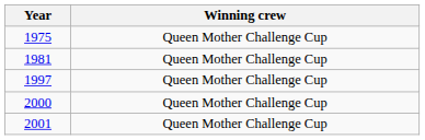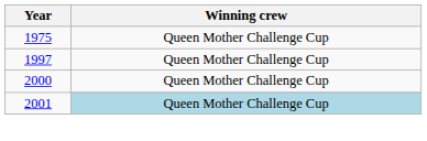 <table class="wikitable" style="text-align:center">
 <tr>
 <th width=70>Year</th>
 <th width=400>Winning crew</th>
 </tr>
 <tr>
 <td><a href='#'>1975</a></td>
-<td>Queen Mother Challenge Cup</td>
-</tr>
-<tr>
-<td><a href='#'>1981</a></td>
 <td>Queen Mother Challenge Cup</td>
 </tr>
 <tr>
 <td><a href='#'>1997</a></td>
 <td>Queen Mother Challenge Cup</td>
 </tr>
 <tr>
 <td><a href='#'>2000</a></td>
 <td>Queen Mother Challenge Cup</td>
 </tr>
 <tr>
 <td><a href='#'>2001</a></td>
-<td>Queen Mother Challenge Cup</td>
+<td style="background: lightblue;">Queen Mother Challenge Cup</td>
 </tr>
 </table>
